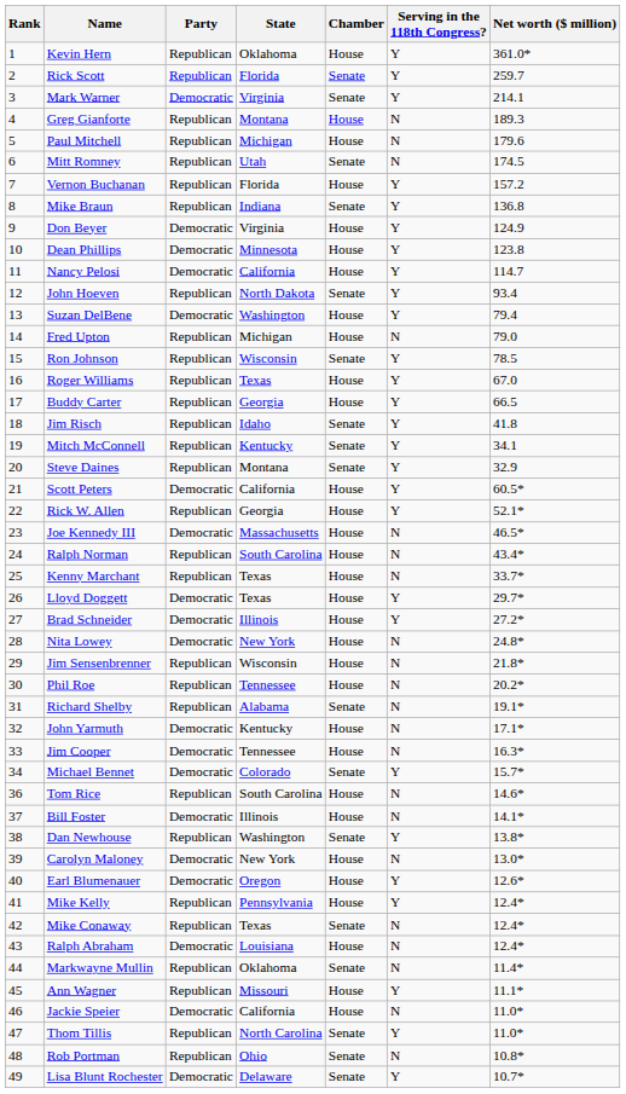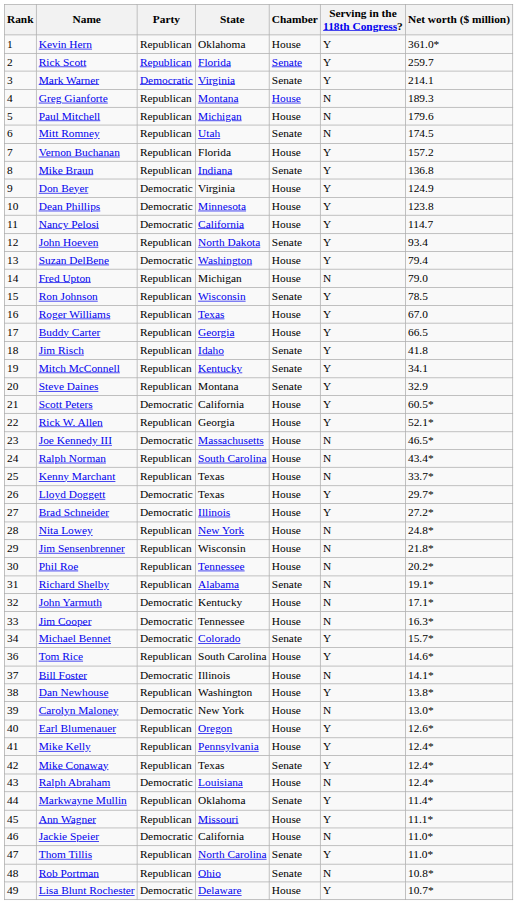 <table class="wikitable sortable">
 <tr>
 <th>Rank</th>
 <th>Name</th>
 <th>Party</th>
 <th>State</th>
 <th>Chamber</th>
 <th>Serving in the<br><a href='#'>118th Congress</a>?</th>
 <th data-sort-type="currency">Net worth ($ million)</th>
 </tr>
 <tr>
 <td>1</td>
 <td><a href='#'>Kevin Hern</a></td>
 <td>Republican</td>
 <td>Oklahoma</td>
 <td>House</td>
 <td>Y </td>
 <td>361.0*</td>
 </tr>
 <tr>
 <td>2</td>
 <td><a href='#'>Rick Scott</a></td>
 <td><a href='#'>Republican</a></td>
 <td><a href='#'>Florida</a></td>
 <td><a href='#'>Senate</a></td>
 <td>Y </td>
 <td>259.7</td>
 </tr>
 <tr>
 <td>3</td>
 <td><a href='#'>Mark Warner</a></td>
 <td><a href='#'>Democratic</a></td>
 <td><a href='#'>Virginia</a></td>
 <td>Senate</td>
 <td>Y </td>
 <td>214.1</td>
 </tr>
 <tr>
 <td>4</td>
 <td><a href='#'>Greg Gianforte</a></td>
 <td>Republican</td>
 <td><a href='#'>Montana</a></td>
 <td><a href='#'>House</a></td>
 <td>N </td>
 <td>189.3</td>
 </tr>
 <tr>
 <td>5</td>
 <td><a href='#'>Paul Mitchell</a></td>
 <td>Republican</td>
 <td><a href='#'>Michigan</a></td>
 <td>House</td>
 <td>N </td>
 <td>179.6</td>
 </tr>
 <tr>
 <td>6</td>
 <td><a href='#'>Mitt Romney</a></td>
 <td>Republican</td>
 <td><a href='#'>Utah</a></td>
 <td>Senate</td>
 <td>N </td>
 <td>174.5</td>
 </tr>
 <tr>
 <td>7</td>
 <td><a href='#'>Vernon Buchanan</a></td>
 <td>Republican</td>
 <td>Florida</td>
 <td>House</td>
 <td>Y </td>
 <td>157.2</td>
 </tr>
 <tr>
 <td>8</td>
 <td><a href='#'>Mike Braun</a></td>
 <td>Republican</td>
 <td><a href='#'>Indiana</a></td>
 <td>Senate</td>
 <td>Y </td>
 <td>136.8</td>
 </tr>
 <tr>
 <td>9</td>
 <td><a href='#'>Don Beyer</a></td>
 <td>Democratic</td>
 <td>Virginia</td>
 <td>House</td>
 <td>Y </td>
 <td>124.9</td>
 </tr>
 <tr>
 <td>10</td>
 <td><a href='#'>Dean Phillips</a></td>
 <td>Democratic</td>
 <td><a href='#'>Minnesota</a></td>
 <td>House</td>
 <td>Y </td>
 <td>123.8</td>
 </tr>
 <tr>
 <td>11</td>
 <td><a href='#'>Nancy Pelosi</a></td>
 <td>Democratic</td>
 <td><a href='#'>California</a></td>
 <td>House</td>
 <td>Y </td>
 <td>114.7</td>
 </tr>
 <tr>
 <td>12</td>
 <td><a href='#'>John Hoeven</a></td>
 <td>Republican</td>
 <td><a href='#'>North Dakota</a></td>
 <td>Senate</td>
 <td>Y </td>
 <td>93.4</td>
 </tr>
 <tr>
 <td>13</td>
 <td><a href='#'>Suzan DelBene</a></td>
 <td>Democratic</td>
 <td><a href='#'>Washington</a></td>
 <td>House</td>
 <td>Y </td>
 <td>79.4</td>
 </tr>
 <tr>
 <td>14</td>
 <td><a href='#'>Fred Upton</a></td>
 <td>Republican</td>
 <td>Michigan</td>
 <td>House</td>
 <td>N </td>
 <td>79.0</td>
 </tr>
 <tr>
 <td>15</td>
 <td><a href='#'>Ron Johnson</a></td>
 <td>Republican</td>
 <td><a href='#'>Wisconsin</a></td>
 <td>Senate</td>
 <td>Y </td>
 <td>78.5</td>
 </tr>
 <tr>
 <td>16</td>
 <td><a href='#'>Roger Williams</a></td>
 <td>Republican</td>
 <td><a href='#'>Texas</a></td>
 <td>House</td>
 <td>Y </td>
 <td>67.0</td>
 </tr>
 <tr>
 <td>17</td>
 <td><a href='#'>Buddy Carter</a></td>
 <td>Republican</td>
 <td><a href='#'>Georgia</a></td>
 <td>House</td>
 <td>Y </td>
 <td>66.5</td>
 </tr>
 <tr>
 <td>18</td>
 <td><a href='#'>Jim Risch</a></td>
 <td>Republican</td>
 <td><a href='#'>Idaho</a></td>
 <td>Senate</td>
 <td>Y </td>
 <td>41.8</td>
 </tr>
 <tr>
 <td>19</td>
 <td><a href='#'>Mitch McConnell</a></td>
 <td>Republican</td>
 <td><a href='#'>Kentucky</a></td>
 <td>Senate</td>
 <td>Y </td>
 <td>34.1</td>
 </tr>
 <tr>
 <td>20</td>
 <td><a href='#'>Steve Daines</a></td>
 <td>Republican</td>
 <td>Montana</td>
 <td>Senate</td>
 <td>Y </td>
 <td>32.9</td>
 </tr>
 <tr>
 <td>21</td>
 <td><a href='#'>Scott Peters</a></td>
 <td>Democratic</td>
 <td>California</td>
 <td>House</td>
 <td>Y </td>
 <td>60.5*</td>
 </tr>
 <tr>
 <td>22</td>
 <td><a href='#'>Rick W. Allen</a></td>
 <td>Republican</td>
 <td>Georgia</td>
 <td>House</td>
 <td>Y </td>
 <td>52.1*</td>
 </tr>
 <tr>
 <td>23</td>
 <td><a href='#'>Joe Kennedy III</a></td>
 <td>Democratic</td>
 <td><a href='#'>Massachusetts</a></td>
 <td>House</td>
 <td>N </td>
 <td>46.5*</td>
 </tr>
 <tr>
 <td>24</td>
 <td><a href='#'>Ralph Norman</a></td>
 <td>Republican</td>
 <td><a href='#'>South Carolina</a></td>
 <td>House</td>
 <td>N </td>
 <td>43.4*</td>
 </tr>
 <tr>
 <td>25</td>
 <td><a href='#'>Kenny Marchant</a></td>
 <td>Republican</td>
 <td>Texas</td>
 <td>House</td>
 <td>N </td>
 <td>33.7*</td>
 </tr>
 <tr>
 <td>26</td>
 <td><a href='#'>Lloyd Doggett</a></td>
 <td>Democratic</td>
 <td>Texas</td>
 <td>House</td>
 <td>Y </td>
 <td>29.7*</td>
 </tr>
 <tr>
 <td>27</td>
 <td><a href='#'>Brad Schneider</a></td>
 <td>Democratic</td>
 <td><a href='#'>Illinois</a></td>
 <td>House</td>
 <td>Y </td>
 <td>27.2*</td>
 </tr>
 <tr>
 <td>28</td>
 <td><a href='#'>Nita Lowey</a></td>
-<td>Democratic</td>
+<td>Republican</td>
 <td><a href='#'>New York</a></td>
 <td>House</td>
 <td>N </td>
 <td>24.8*</td>
 </tr>
 <tr>
 <td>29</td>
 <td><a href='#'>Jim Sensenbrenner</a></td>
 <td>Republican</td>
 <td>Wisconsin</td>
 <td>House</td>
 <td>N </td>
 <td>21.8*</td>
 </tr>
 <tr>
 <td>30</td>
 <td><a href='#'>Phil Roe</a></td>
 <td>Republican</td>
 <td><a href='#'>Tennessee</a></td>
 <td>House</td>
 <td>N </td>
 <td>20.2*</td>
 </tr>
 <tr>
 <td>31</td>
 <td><a href='#'>Richard Shelby</a></td>
 <td>Republican</td>
 <td><a href='#'>Alabama</a></td>
 <td>Senate</td>
 <td>N </td>
 <td>19.1*</td>
 </tr>
 <tr>
 <td>32</td>
 <td><a href='#'>John Yarmuth</a></td>
 <td>Democratic</td>
 <td>Kentucky</td>
 <td>House</td>
 <td>N </td>
 <td>17.1*</td>
 </tr>
 <tr>
 <td>33</td>
 <td><a href='#'>Jim Cooper</a></td>
 <td>Democratic</td>
 <td>Tennessee</td>
 <td>House</td>
 <td>N </td>
 <td>16.3*</td>
 </tr>
 <tr>
 <td>34</td>
 <td><a href='#'>Michael Bennet</a></td>
 <td>Democratic</td>
 <td><a href='#'>Colorado</a></td>
 <td>Senate</td>
 <td>Y </td>
 <td>15.7*</td>
 </tr>
 <tr>
 <td>36</td>
 <td><a href='#'>Tom Rice</a></td>
 <td>Republican</td>
 <td>South Carolina</td>
 <td>House</td>
-<td>N </td>
+<td>Y </td>
 <td>14.6*</td>
 </tr>
 <tr>
 <td>37</td>
 <td><a href='#'>Bill Foster</a></td>
 <td>Democratic</td>
 <td>Illinois</td>
 <td>House</td>
 <td>N </td>
 <td>14.1*</td>
 </tr>
 <tr>
 <td>38</td>
 <td><a href='#'>Dan Newhouse</a></td>
 <td>Republican</td>
 <td>Washington</td>
-<td>Senate</td>
+<td>House</td>
 <td>Y </td>
 <td>13.8*</td>
 </tr>
 <tr>
 <td>39</td>
 <td><a href='#'>Carolyn Maloney</a></td>
 <td>Democratic</td>
 <td>New York</td>
 <td>House</td>
 <td>N </td>
 <td>13.0*</td>
 </tr>
 <tr>
 <td>40</td>
 <td><a href='#'>Earl Blumenauer</a></td>
-<td>Democratic</td>
+<td>Republican</td>
 <td><a href='#'>Oregon</a></td>
 <td>House</td>
 <td>Y </td>
 <td>12.6*</td>
 </tr>
 <tr>
 <td>41</td>
 <td><a href='#'>Mike Kelly</a></td>
 <td>Republican</td>
 <td><a href='#'>Pennsylvania</a></td>
 <td>House</td>
 <td>Y </td>
 <td>12.4*</td>
 </tr>
 <tr>
 <td>42</td>
 <td><a href='#'>Mike Conaway</a></td>
 <td>Republican</td>
 <td>Texas</td>
 <td>Senate</td>
-<td>N </td>
+<td>Y </td>
 <td>12.4*</td>
 </tr>
 <tr>
 <td>43</td>
 <td><a href='#'>Ralph Abraham</a></td>
 <td>Democratic</td>
 <td><a href='#'>Louisiana</a></td>
 <td>House</td>
 <td>N </td>
 <td>12.4*</td>
 </tr>
 <tr>
 <td>44</td>
 <td><a href='#'>Markwayne Mullin</a></td>
 <td>Republican</td>
 <td>Oklahoma</td>
 <td>Senate</td>
-<td>N </td>
+<td>Y </td>
 <td>11.4*</td>
 </tr>
 <tr>
 <td>45</td>
 <td><a href='#'>Ann Wagner</a></td>
 <td>Republican</td>
 <td><a href='#'>Missouri</a></td>
 <td>House</td>
 <td>Y </td>
 <td>11.1*</td>
 </tr>
 <tr>
 <td>46</td>
 <td><a href='#'>Jackie Speier</a></td>
 <td>Democratic</td>
 <td>California</td>
 <td>House</td>
 <td>N </td>
 <td>11.0*</td>
 </tr>
 <tr>
 <td>47</td>
 <td><a href='#'>Thom Tillis</a></td>
 <td>Republican</td>
 <td><a href='#'>North Carolina</a></td>
 <td>Senate</td>
 <td>Y </td>
 <td>11.0*</td>
 </tr>
 <tr>
 <td>48</td>
 <td><a href='#'>Rob Portman</a></td>
 <td>Republican</td>
 <td><a href='#'>Ohio</a></td>
 <td>Senate</td>
 <td>N </td>
 <td>10.8*</td>
 </tr>
 <tr>
 <td>49</td>
 <td><a href='#'>Lisa Blunt Rochester</a></td>
 <td>Democratic</td>
 <td><a href='#'>Delaware</a></td>
-<td>Senate</td>
+<td>House</td>
 <td>Y </td>
 <td>10.7*</td>
 </tr>
 </table>
